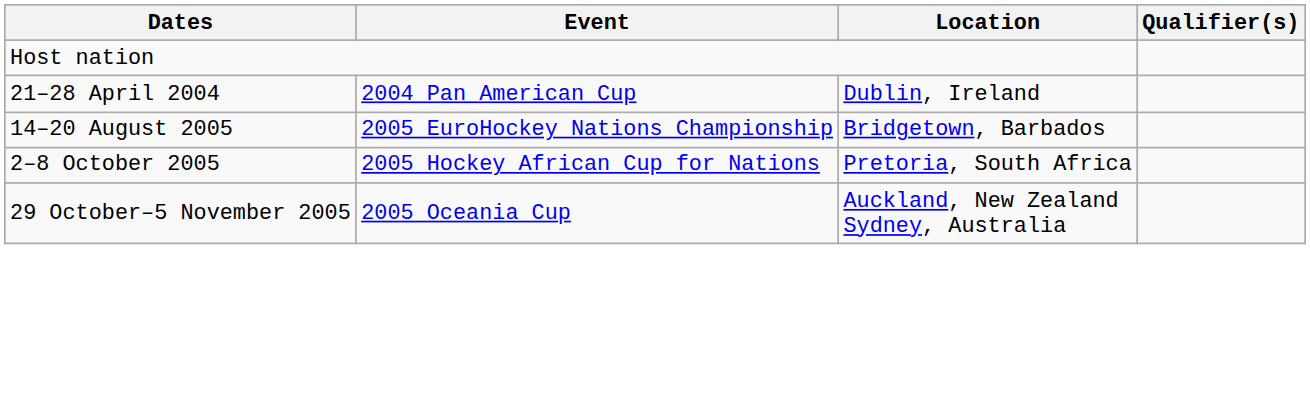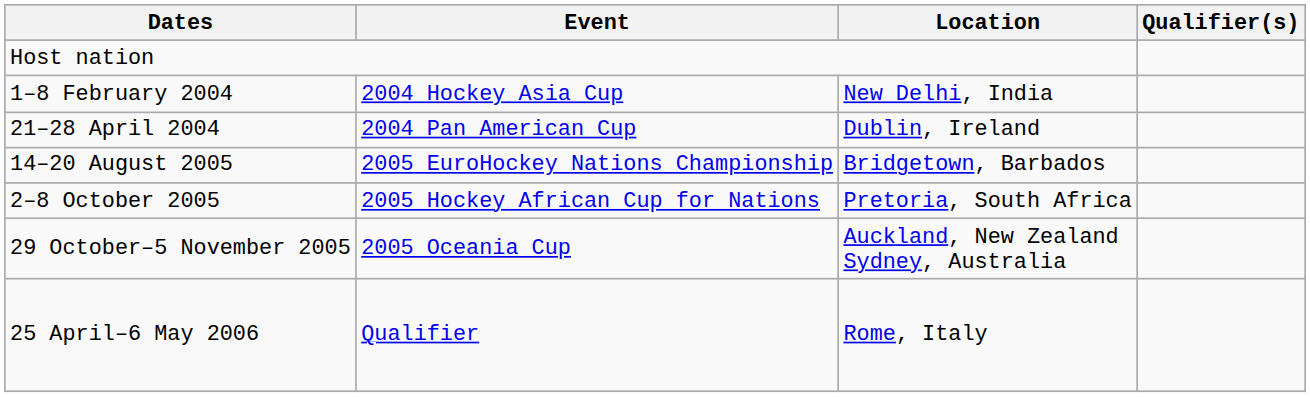 <table class=wikitable>
 <tr>
 <th>Dates</th>
 <th>Event</th>
 <th>Location</th>
 <th>Qualifier(s)</th>
 </tr>
 <tr>
 <td colspan=3>Host nation</td>
+<td></td>
+</tr>
+<tr>
+<td>1–8 February 2004</td>
+<td><a href='#'>2004 Hockey Asia Cup</a></td>
+<td><a href='#'>New Delhi</a>, India</td>
 <td></td>
 </tr>
 <tr>
 <td>21–28 April 2004</td>
 <td><a href='#'>2004 Pan American Cup</a></td>
 <td><a href='#'>Dublin</a>, Ireland</td>
 <td></td>
 </tr>
 <tr>
 <td>14–20 August 2005</td>
 <td><a href='#'>2005 EuroHockey Nations Championship</a></td>
 <td><a href='#'>Bridgetown</a>, Barbados</td>
 <td><br></td>
 </tr>
 <tr>
 <td>2–8 October 2005</td>
 <td><a href='#'>2005 Hockey African Cup for Nations</a></td>
 <td><a href='#'>Pretoria</a>, South Africa</td>
 <td></td>
 </tr>
 <tr>
 <td>29 October–5 November 2005</td>
 <td><a href='#'>2005 Oceania Cup</a></td>
 <td><a href='#'>Auckland</a>, New Zealand<br><a href='#'>Sydney</a>, Australia</td>
 <td></td>
 </tr>
+<tr>
+<td>25 April–6 May 2006</td>
+<td><a href='#'>Qualifier</a></td>
+<td><a href='#'>Rome</a>, Italy</td>
+<td><br><br><br><br></td>
+</tr>
 </table>
